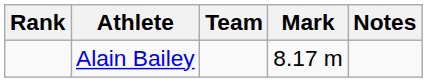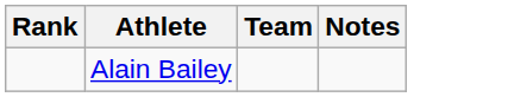 <table class="wikitable sortable">
 <tr>
 <th>Rank</th>
 <th>Athlete</th>
 <th>Team</th>
-<th>Mark</th>
 <th>Notes</th>
 </tr>
 <tr>
 <td align=center></td>
 <td><a href='#'>Alain Bailey</a></td>
 <td></td>
-<td>8.17 m</td>
 <td></td>
 </tr>
 </table>
